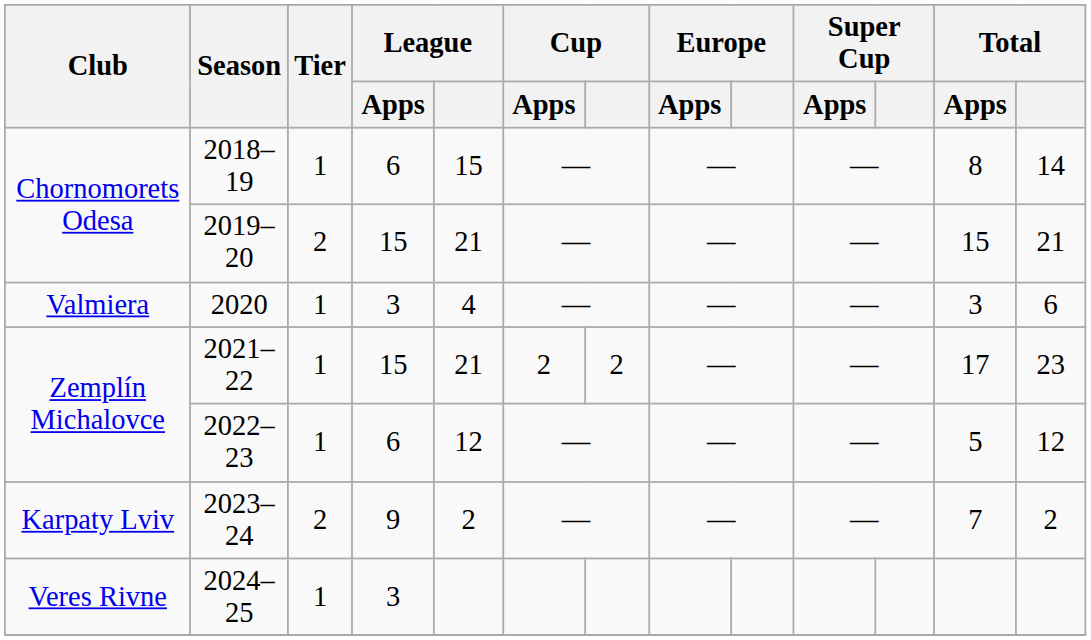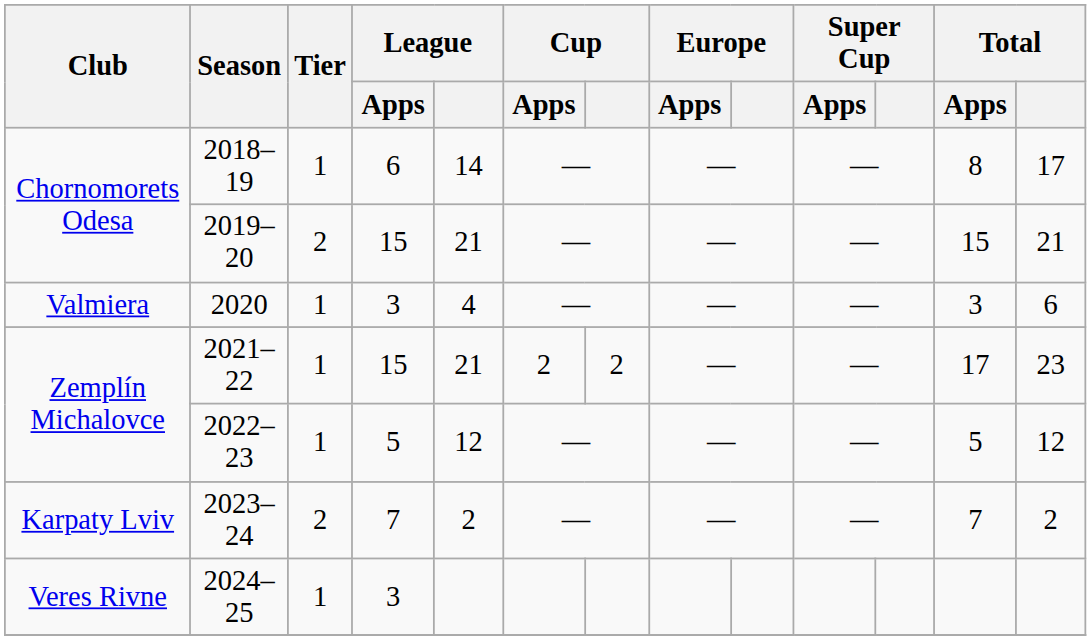 <table class="wikitable" style="text-align:center">
 <tr>
 <th rowspan="2" width="100">Club</th>
 <th rowspan="2">Season</th>
 <th rowspan="2">Tier</th>
 <th colspan="2">League</th>
 <th colspan="2">Cup</th>
 <th colspan="2">Europe</th>
 <th colspan="2">Super Cup</th>
 <th colspan="2">Total</th>
 </tr>
 <tr>
 <th width="40">Apps</th>
 <th width="40"></th>
 <th width="40">Apps</th>
 <th width="40"></th>
 <th width="40">Apps</th>
 <th width="40"></th>
 <th width="40">Apps</th>
 <th width="40"></th>
 <th width="40">Apps</th>
 <th width="40"></th>
 </tr>
 <tr>
 <td rowspan="2"><a href='#'>Chornomorets Odesa</a></td>
 <td>2018–19</td>
 <td>1</td>
 <td>6</td>
-<td>15</td>
+<td>14</td>
 <td colspan="2">—</td>
 <td colspan="2">—</td>
 <td colspan="2">—</td>
 <td>8</td>
-<td>14</td>
+<td>17</td>
 </tr>
 <tr>
 <td>2019–20</td>
 <td>2</td>
 <td>15</td>
 <td>21</td>
 <td colspan="2">—</td>
 <td colspan="2">—</td>
 <td colspan="2">—</td>
 <td>15</td>
 <td>21</td>
 </tr>
 <tr>
 <td rowspan="1"><a href='#'>Valmiera</a></td>
 <td>2020</td>
 <td>1</td>
 <td>3</td>
 <td>4</td>
 <td colspan="2">—</td>
 <td colspan="2">—</td>
 <td colspan="2">—</td>
 <td>3</td>
 <td>6</td>
 </tr>
 <tr>
 <td rowspan="2"><a href='#'>Zemplín Michalovce</a></td>
 <td>2021–22</td>
 <td>1</td>
 <td>15</td>
 <td>21</td>
 <td>2</td>
 <td>2</td>
 <td colspan="2">—</td>
 <td colspan="2">—</td>
 <td>17</td>
 <td>23</td>
 </tr>
 <tr>
 <td>2022–23</td>
 <td>1</td>
-<td>6</td>
+<td>5</td>
 <td>12</td>
 <td colspan="2">—</td>
 <td colspan="2">—</td>
 <td colspan="2">—</td>
 <td>5</td>
 <td>12</td>
 </tr>
 <tr>
 <td rowspan="1"><a href='#'>Karpaty Lviv</a></td>
 <td>2023–24</td>
 <td>2</td>
-<td>9</td>
+<td>7</td>
 <td>2</td>
 <td colspan="2">—</td>
 <td colspan="2">—</td>
 <td colspan="2">—</td>
 <td>7</td>
 <td>2</td>
 </tr>
 <tr>
 <td><a href='#'>Veres Rivne</a></td>
 <td>2024–25</td>
 <td>1</td>
 <td>3</td>
 <td></td>
 <td></td>
 <td></td>
 <td></td>
 <td></td>
 <td></td>
 <td></td>
 <td></td>
 <td></td>
 </tr>
 <tr>
 </tr>
 </table>
